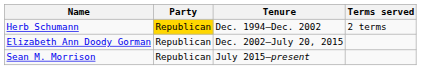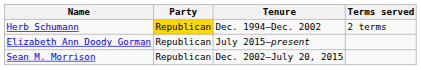 <table class="wikitable mw-collapsible mw-collapsed">
 <tr>
 <th scope="col">Name</th>
 <th scope="col">Party</th>
 <th scope="col">Tenure</th>
 <th scope="col">Terms served</th>
 </tr>
 <tr>
 <td><a href='#'>Herb Schumann</a></td>
 <td style="background: gold;">Republican</td>
 <td>Dec. 1994–Dec. 2002</td>
 <td>2 terms</td>
 </tr>
 <tr>
 <td><a href='#'>Elizabeth Ann Doody Gorman</a></td>
 <td>Republican</td>
-<td>Dec. 2002–July 20, 2015</td>
+<td>July 2015–<em>present</em></td>
 <td></td>
 </tr>
 <tr>
 <td><a href='#'>Sean M. Morrison</a></td>
 <td>Republican</td>
-<td>July 2015–<em>present</em></td>
+<td>Dec. 2002–July 20, 2015</td>
 <td></td>
 </tr>
 </table>
